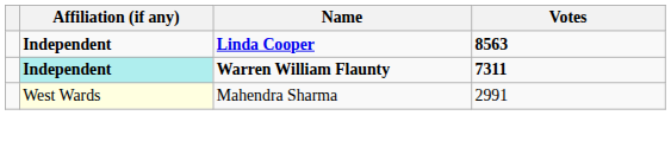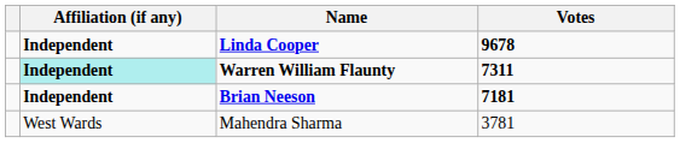 <table class="wikitable" style="width:51%;">
 <tr>
 <th style="width:1%;"></th>
 <th style="width:15%;">Affiliation (if any)</th>
 <th style="width:20%;">Name</th>
 <th style="width:15%;">Votes</th>
 </tr>
 <tr>
 <td bgcolor=></td>
 <td><strong>Independent</strong></td>
 <td><strong><a href='#'>Linda Cooper</a></strong></td>
-<td><strong>8563</strong></td>
+<td><strong>9678</strong></td>
 </tr>
 <tr>
 <td bgcolor=></td>
 <td style="background: paleturquoise;"><strong>Independent</strong></td>
 <td><strong>Warren William Flaunty</strong></td>
 <td><strong>7311</strong></td>
 </tr>
 <tr>
 <td bgcolor=></td>
-<td style="background: lightyellow;">West Wards</td>
+<td><strong> Independent</strong></td>
+<td><strong><a href='#'>Brian Neeson</a></strong></td>
+<td><strong>7181</strong></td>
+</tr>
+<tr>
+<td bgcolor=></td>
+<td>West Wards</td>
 <td>Mahendra Sharma</td>
-<td>2991</td>
+<td>3781</td>
 </tr>
 </table>
